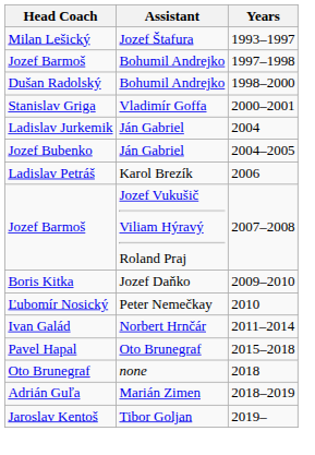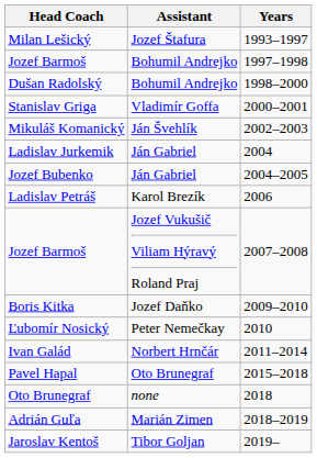 <table class="wikitable">
 <tr>
 <th>Head Coach</th>
 <th>Assistant</th>
 <th>Years</th>
 </tr>
 <tr>
 <td> <a href='#'>Milan Lešický</a></td>
 <td> <a href='#'>Jozef Štafura</a></td>
 <td>1993–1997</td>
 </tr>
 <tr>
 <td> <a href='#'>Jozef Barmoš</a></td>
 <td> <a href='#'>Bohumil Andrejko</a></td>
 <td>1997–1998</td>
 </tr>
 <tr>
 <td> <a href='#'>Dušan Radolský</a></td>
 <td> <a href='#'>Bohumil Andrejko</a></td>
 <td>1998–2000</td>
 </tr>
 <tr>
 <td> <a href='#'>Stanislav Griga</a></td>
 <td> <a href='#'>Vladimír Goffa</a></td>
 <td>2000–2001</td>
+</tr>
+<tr>
+<td> <a href='#'>Mikuláš Komanický</a></td>
+<td> <a href='#'>Ján Švehlík</a></td>
+<td>2002–2003</td>
 </tr>
 <tr>
 <td> <a href='#'>Ladislav Jurkemik</a></td>
 <td> <a href='#'>Ján Gabriel</a></td>
 <td>2004</td>
 </tr>
 <tr>
 <td> <a href='#'>Jozef Bubenko</a></td>
 <td> <a href='#'>Ján Gabriel</a></td>
 <td>2004–2005</td>
 </tr>
 <tr>
 <td> <a href='#'>Ladislav Petráš</a></td>
 <td> Karol Brezík</td>
 <td>2006</td>
 </tr>
 <tr>
 <td> <a href='#'>Jozef Barmoš</a></td>
 <td> <a href='#'>Jozef Vukušič</a><hr> <a href='#'>Viliam Hýravý</a><hr> Roland Praj</td>
 <td>2007–2008</td>
 </tr>
 <tr>
 <td> <a href='#'>Boris Kitka</a></td>
 <td> Jozef Daňko</td>
 <td>2009–2010</td>
 </tr>
 <tr>
 <td> <a href='#'>Ľubomír Nosický</a></td>
 <td> Peter Nemečkay</td>
 <td>2010</td>
 </tr>
 <tr>
 <td> <a href='#'>Ivan Galád</a></td>
 <td> <a href='#'>Norbert Hrnčár</a></td>
 <td>2011–2014</td>
 </tr>
 <tr>
 <td> <a href='#'>Pavel Hapal</a></td>
 <td> <a href='#'>Oto Brunegraf</a></td>
 <td>2015–2018</td>
 </tr>
 <tr>
 <td> <a href='#'>Oto Brunegraf</a></td>
 <td><em>none</em></td>
 <td>2018</td>
 </tr>
 <tr>
 <td> <a href='#'>Adrián Guľa</a></td>
 <td> <a href='#'>Marián Zimen</a></td>
 <td>2018–2019</td>
 </tr>
 <tr>
 <td> <a href='#'>Jaroslav Kentoš</a></td>
 <td> <a href='#'>Tibor Goljan</a></td>
 <td>2019–</td>
 </tr>
 </table>
